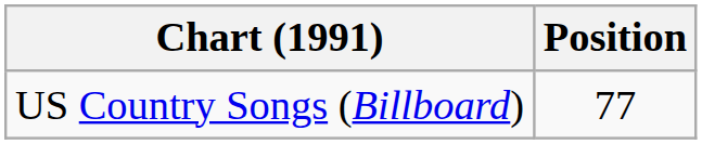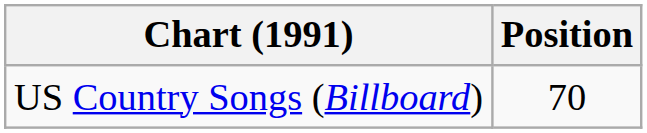 <table class="wikitable sortable">
 <tr>
 <th scope="col">Chart (1991)</th>
 <th scope="col">Position</th>
 </tr>
 <tr>
 <td>US <a href='#'>Country Songs</a> (<em><a href='#'>Billboard</a></em>)</td>
-<td align="center">77</td>
+<td align="center">70</td>
 </tr>
 </table>
